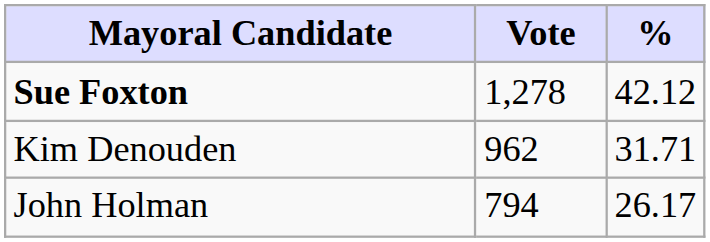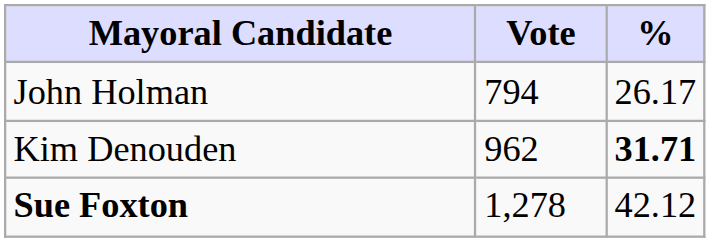 <table class="wikitable">
 <tr>
 <th style="background:#ddf; width:200px;">Mayoral Candidate</th>
 <th style="background:#ddf; width:50px;">Vote</th>
 <th style="background:#ddf; width:30px;">%</th>
 </tr>
 <tr>
+<td>John Holman</td>
+<td>794</td>
+<td>26.17</td>
+</tr>
+<tr>
+<td>Kim Denouden</td>
+<td>962</td>
+<td><strong>31.71</strong></td>
+</tr>
+<tr>
 <td><strong>Sue Foxton</strong></td>
 <td>1,278</td>
 <td>42.12</td>
 </tr>
-<tr>
-<td>Kim Denouden</td>
-<td>962</td>
-<td>31.71</td>
-</tr>
-<tr>
-<td>John Holman</td>
-<td>794</td>
-<td>26.17</td>
-</tr>
 </table>
